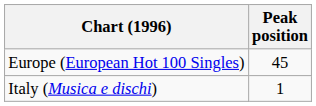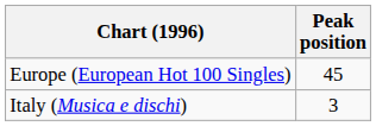 <table class="wikitable sortable">
 <tr>
 <th align="left">Chart (1996)</th>
 <th align="left">Peak<br>position</th>
 </tr>
 <tr>
 <td align="left">Europe (<a href='#'>European Hot 100 Singles</a>)</td>
 <td align="center">45</td>
 </tr>
 <tr>
 <td align="left">Italy (<em><a href='#'>Musica e dischi</a></em>)</td>
-<td align="center">1</td>
+<td align="center">3</td>
 </tr>
 </table>
